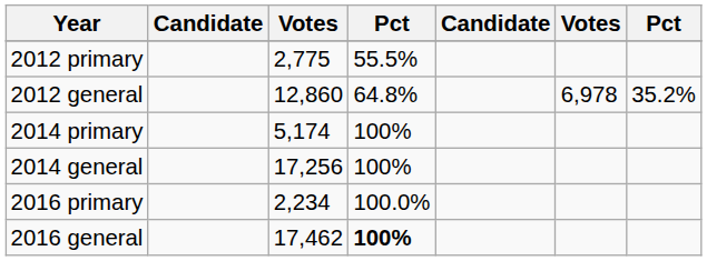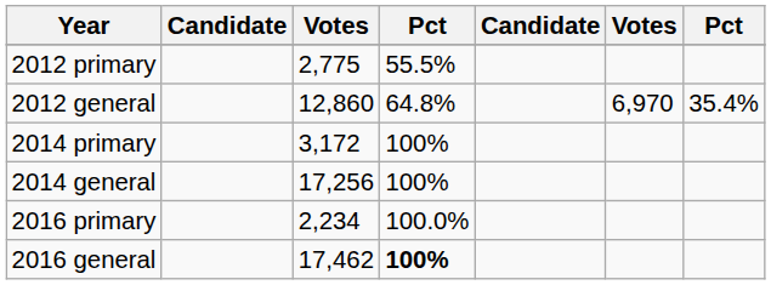 <table class="wikitable" style="margin:0.5em ; font-size:95%">
 <tr>
 <th>Year</th>
 <th>Candidate</th>
 <th>Votes</th>
 <th>Pct</th>
 <th>Candidate</th>
 <th>Votes</th>
 <th>Pct</th>
 </tr>
 <tr>
 </tr>
 <tr>
 <td>2012 primary</td>
 <td></td>
 <td>2,775</td>
 <td>55.5%</td>
 <td></td>
 <td></td>
 <td></td>
 </tr>
 <tr>
 <td>2012 general</td>
 <td></td>
 <td>12,860</td>
 <td>64.8%</td>
 <td></td>
-<td>6,978</td>
-<td>35.2%</td>
+<td>6,970</td>
+<td>35.4%</td>
 </tr>
 <tr>
 <td>2014 primary</td>
 <td></td>
-<td>5,174</td>
+<td>3,172</td>
 <td>100%</td>
 <td></td>
 <td></td>
 <td></td>
 </tr>
 <tr>
 <td>2014 general</td>
 <td></td>
 <td>17,256</td>
 <td>100%</td>
 <td></td>
 <td></td>
 <td></td>
 </tr>
 <tr>
 <td>2016 primary</td>
 <td></td>
 <td>2,234</td>
 <td>100.0%</td>
 <td></td>
 <td></td>
 <td></td>
 </tr>
 <tr>
 <td>2016 general</td>
 <td></td>
 <td>17,462</td>
 <td><strong>100%</strong></td>
 <td></td>
 <td></td>
 <td></td>
 </tr>
 </table>
